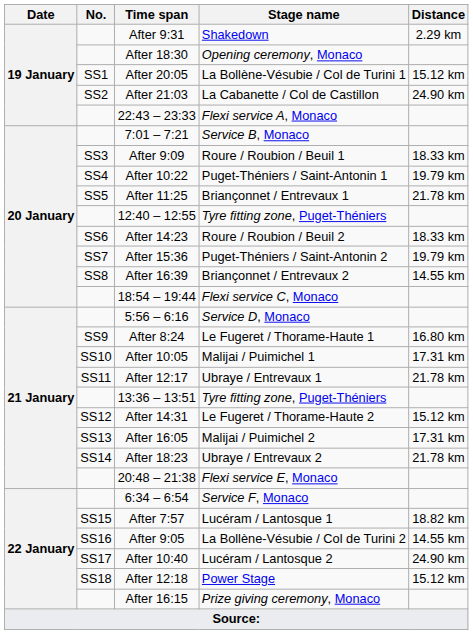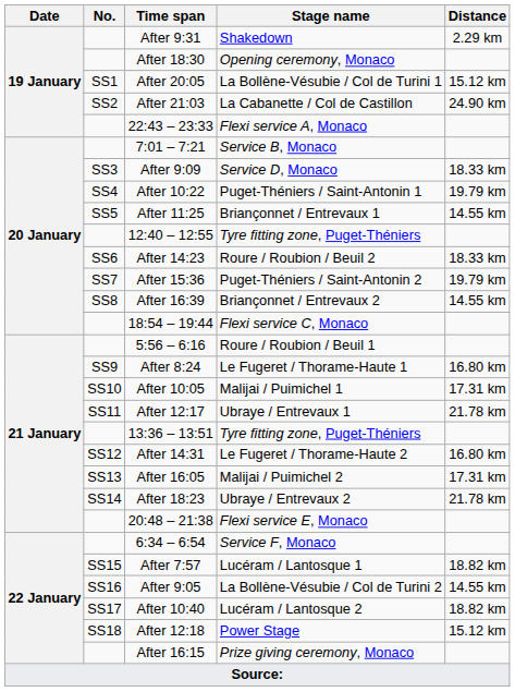 <table class="wikitable" style="font-size: 85%;">
 <tr>
 <th>Date</th>
 <th>No.</th>
 <th>Time span</th>
 <th>Stage name</th>
 <th>Distance</th>
 </tr>
 <tr>
 <th rowspan="5">19 January</th>
 <td></td>
 <td align="center">After 9:31</td>
 <td><a href='#'>Shakedown</a></td>
 <td align="center">2.29 km</td>
 </tr>
 <tr>
 <td align="center"></td>
 <td align="center">After 18:30</td>
 <td><em>Opening ceremony</em>, <a href='#'>Monaco</a></td>
 <td></td>
 </tr>
 <tr>
 <td align="center">SS1</td>
 <td align="center">After 20:05</td>
 <td>La Bollène-Vésubie / Col de Turini 1</td>
 <td align="center">15.12 km</td>
 </tr>
 <tr>
 <td align="center">SS2</td>
 <td align="center">After 21:03</td>
 <td>La Cabanette / Col de Castillon</td>
 <td align="center">24.90 km</td>
 </tr>
 <tr>
 <td align="center"></td>
 <td align="center">22:43 – 23:33</td>
 <td><em>Flexi service A</em>, <a href='#'>Monaco</a></td>
 <td></td>
 </tr>
 <tr>
 <th rowspan="9">20 January</th>
 <td align="center"></td>
 <td align="center">7:01 – 7:21</td>
 <td><em>Service B</em>, <a href='#'>Monaco</a></td>
 <td></td>
 </tr>
 <tr>
 <td align="center">SS3</td>
 <td align="center">After 9:09</td>
-<td>Roure / Roubion / Beuil 1</td>
+<td><em>Service D</em>, <a href='#'>Monaco</a></td>
 <td align="center">18.33 km</td>
 </tr>
 <tr>
 <td align="center">SS4</td>
 <td align="center">After 10:22</td>
 <td>Puget-Théniers / Saint-Antonin 1</td>
 <td align="center">19.79 km</td>
 </tr>
 <tr>
 <td align="center">SS5</td>
 <td align="center">After 11:25</td>
 <td>Briançonnet / Entrevaux 1</td>
-<td align="center">21.78 km</td>
+<td align="center">14.55 km</td>
 </tr>
 <tr>
 <td align="center"></td>
 <td align="center">12:40 – 12:55</td>
 <td><em>Tyre fitting zone</em>, <a href='#'>Puget-Théniers</a></td>
 <td></td>
 </tr>
 <tr>
 <td align="center">SS6</td>
 <td align="center">After 14:23</td>
 <td>Roure / Roubion / Beuil 2</td>
 <td align="center">18.33 km</td>
 </tr>
 <tr>
 <td align="center">SS7</td>
 <td align="center">After 15:36</td>
 <td>Puget-Théniers / Saint-Antonin 2</td>
 <td align="center">19.79 km</td>
 </tr>
 <tr>
 <td align="center">SS8</td>
 <td align="center">After 16:39</td>
 <td>Briançonnet / Entrevaux 2</td>
 <td align="center">14.55 km</td>
 </tr>
 <tr>
 <td align="center"></td>
 <td align="center">18:54 – 19:44</td>
 <td><em>Flexi service C</em>, <a href='#'>Monaco</a></td>
 <td></td>
 </tr>
 <tr>
 <th rowspan="9">21 January</th>
 <td align="center"></td>
 <td align="center">5:56 – 6:16</td>
-<td><em>Service D</em>, <a href='#'>Monaco</a></td>
+<td>Roure / Roubion / Beuil 1</td>
 <td></td>
 </tr>
 <tr>
 <td align="center">SS9</td>
 <td align="center">After 8:24</td>
 <td>Le Fugeret / Thorame-Haute 1</td>
 <td align="center">16.80 km</td>
 </tr>
 <tr>
 <td align="center">SS10</td>
 <td align="center">After 10:05</td>
 <td>Malijai / Puimichel 1</td>
 <td align="center">17.31 km</td>
 </tr>
 <tr>
 <td align="center">SS11</td>
 <td align="center">After 12:17</td>
 <td>Ubraye / Entrevaux 1</td>
 <td align="center">21.78 km</td>
 </tr>
 <tr>
 <td align="center"></td>
 <td align="center">13:36 – 13:51</td>
 <td><em>Tyre fitting zone</em>, <a href='#'>Puget-Théniers</a></td>
 <td></td>
 </tr>
 <tr>
 <td align="center">SS12</td>
 <td align="center">After 14:31</td>
 <td>Le Fugeret / Thorame-Haute 2</td>
-<td align="center">15.12 km</td>
+<td align="center">16.80 km</td>
 </tr>
 <tr>
 <td align="center">SS13</td>
 <td align="center">After 16:05</td>
 <td>Malijai / Puimichel 2</td>
 <td align="center">17.31 km</td>
 </tr>
 <tr>
 <td align="center">SS14</td>
 <td align="center">After 18:23</td>
 <td>Ubraye / Entrevaux 2</td>
 <td align="center">21.78 km</td>
 </tr>
 <tr>
 <td align="center"></td>
 <td align="center">20:48 – 21:38</td>
 <td><em>Flexi service E</em>, <a href='#'>Monaco</a></td>
 <td></td>
 </tr>
 <tr>
 <th rowspan="6">22 January</th>
 <td align="center"></td>
 <td align="center">6:34 – 6:54</td>
 <td><em>Service F</em>, <a href='#'>Monaco</a></td>
 <td></td>
 </tr>
 <tr>
 <td align="center">SS15</td>
 <td align="center">After 7:57</td>
 <td>Lucéram / Lantosque 1</td>
 <td align="center">18.82 km</td>
 </tr>
 <tr>
 <td align="center">SS16</td>
 <td align="center">After 9:05</td>
 <td>La Bollène-Vésubie / Col de Turini 2</td>
 <td align="center">14.55 km</td>
 </tr>
 <tr>
 <td align="center">SS17</td>
 <td align="center">After 10:40</td>
 <td>Lucéram / Lantosque 2</td>
-<td align="center">24.90 km</td>
+<td align="center">18.82 km</td>
 </tr>
 <tr>
 <td align="center">SS18</td>
 <td align="center">After 12:18</td>
 <td><a href='#'>Power Stage</a></td>
 <td align="center">15.12 km</td>
 </tr>
 <tr>
 <td align="center"></td>
 <td align="center">After 16:15</td>
 <td><em>Prize giving ceremony</em>, <a href='#'>Monaco</a></td>
 <td></td>
 </tr>
 <tr>
 <td style="background-color:#EAECF0; text-align:center" colspan="6"><strong>Source:</strong></td>
 </tr>
 </table>
